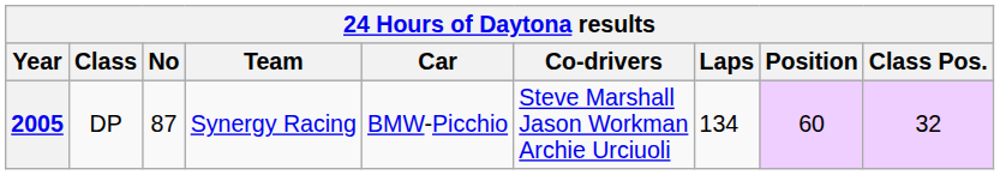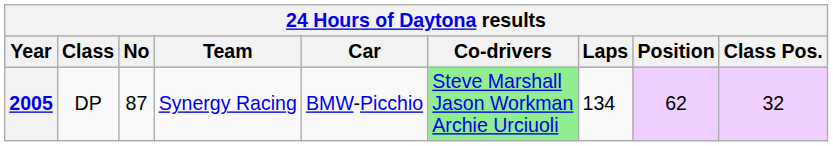 <table class="wikitable" style="font-size:90%">
 <tr>
 <th colspan=9><a href='#'>24 Hours of Daytona</a> results</th>
 </tr>
 <tr style="background:#abbbdd;">
 <th>Year</th>
 <th>Class</th>
 <th>No</th>
 <th>Team</th>
 <th>Car</th>
 <th>Co-drivers</th>
 <th>Laps</th>
 <th>Position</th>
 <th>Class Pos.</th>
 </tr>
 <tr>
 <th><a href='#'>2005</a></th>
 <td align=center>DP</td>
 <td align=center>87</td>
 <td> <a href='#'>Synergy Racing</a></td>
 <td><a href='#'>BMW</a>-<a href='#'>Picchio</a></td>
-<td> <a href='#'>Steve Marshall</a><br> <a href='#'>Jason Workman</a><br> <a href='#'>Archie Urciuoli</a></td>
+<td style="background: lightgreen;"> <a href='#'>Steve Marshall</a><br> <a href='#'>Jason Workman</a><br> <a href='#'>Archie Urciuoli</a></td>
 <td>134</td>
-<td style="background:#EFCFFF;" align=center>60 </td>
+<td style="background:#EFCFFF;" align=center>62 </td>
 <td style="background:#EFCFFF;" align=center>32 </td>
 </tr>
 </table>
